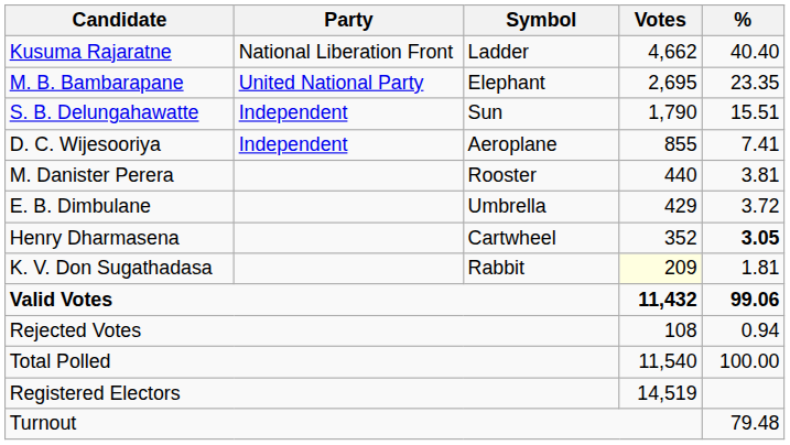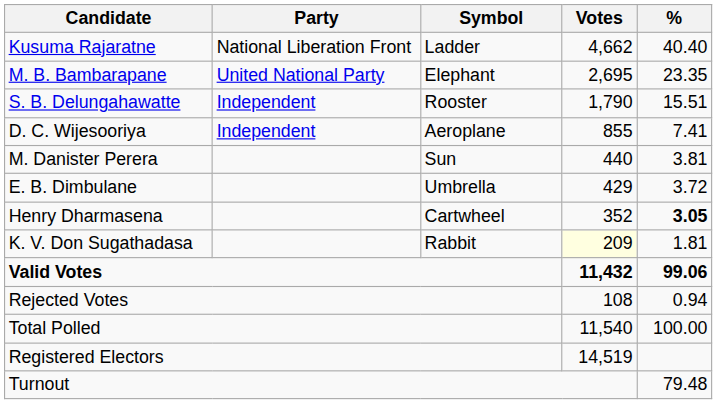 <table class="wikitable" border="1" style="text-align:right;">
 <tr>
 <th align=left width="180">Candidate</th>
 <th align=left width="180">Party</th>
 <th align=left width="120">Symbol</th>
 <th align=left width="60">Votes</th>
 <th align=left width="60">%</th>
 </tr>
 <tr>
 <td align=left><a href='#'>Kusuma Rajaratne</a></td>
 <td align=left>National Liberation Front</td>
 <td align=left>Ladder</td>
 <td>4,662</td>
 <td>40.40</td>
 </tr>
 <tr>
 <td align=left><a href='#'>M. B. Bambarapane</a></td>
 <td align=left><a href='#'>United National Party</a></td>
 <td align=left>Elephant</td>
 <td>2,695</td>
 <td>23.35</td>
 </tr>
 <tr>
 <td align=left><a href='#'>S. B. Delungahawatte</a></td>
 <td align=left><a href='#'>Independent</a></td>
-<td align=left>Sun</td>
+<td align=left>Rooster</td>
 <td>1,790</td>
 <td>15.51</td>
 </tr>
 <tr>
 <td align=left>D. C. Wijesooriya</td>
 <td align=left><a href='#'>Independent</a></td>
 <td align=left>Aeroplane</td>
 <td>855</td>
 <td>7.41</td>
 </tr>
 <tr>
 <td align=left>M. Danister Perera</td>
 <td align=left></td>
-<td align=left>Rooster</td>
+<td align=left>Sun</td>
 <td>440</td>
 <td>3.81</td>
 </tr>
 <tr>
 <td align=left>E. B. Dimbulane</td>
 <td align=left></td>
 <td align=left>Umbrella</td>
 <td>429</td>
 <td>3.72</td>
 </tr>
 <tr>
 <td align=left>Henry Dharmasena</td>
 <td align=left></td>
 <td align=left>Cartwheel</td>
 <td>352</td>
 <td><strong>3.05</strong></td>
 </tr>
 <tr>
 <td align=left>K. V. Don Sugathadasa</td>
 <td align=left></td>
 <td align=left>Rabbit</td>
 <td style="background: lightyellow;">209</td>
 <td>1.81</td>
 </tr>
 <tr>
 <td align=left colspan=3><strong>Valid Votes</strong></td>
 <td><strong>11,432</strong></td>
 <td><strong>99.06</strong></td>
 </tr>
 <tr>
 <td align=left colspan=3>Rejected Votes</td>
 <td>108</td>
 <td>0.94</td>
 </tr>
 <tr>
 <td align=left colspan=3>Total Polled</td>
 <td>11,540</td>
 <td>100.00</td>
 </tr>
 <tr>
 <td align=left colspan=3>Registered Electors</td>
 <td>14,519</td>
 <td></td>
 </tr>
 <tr>
 <td align=left colspan=4>Turnout</td>
 <td>79.48</td>
 </tr>
 </table>
